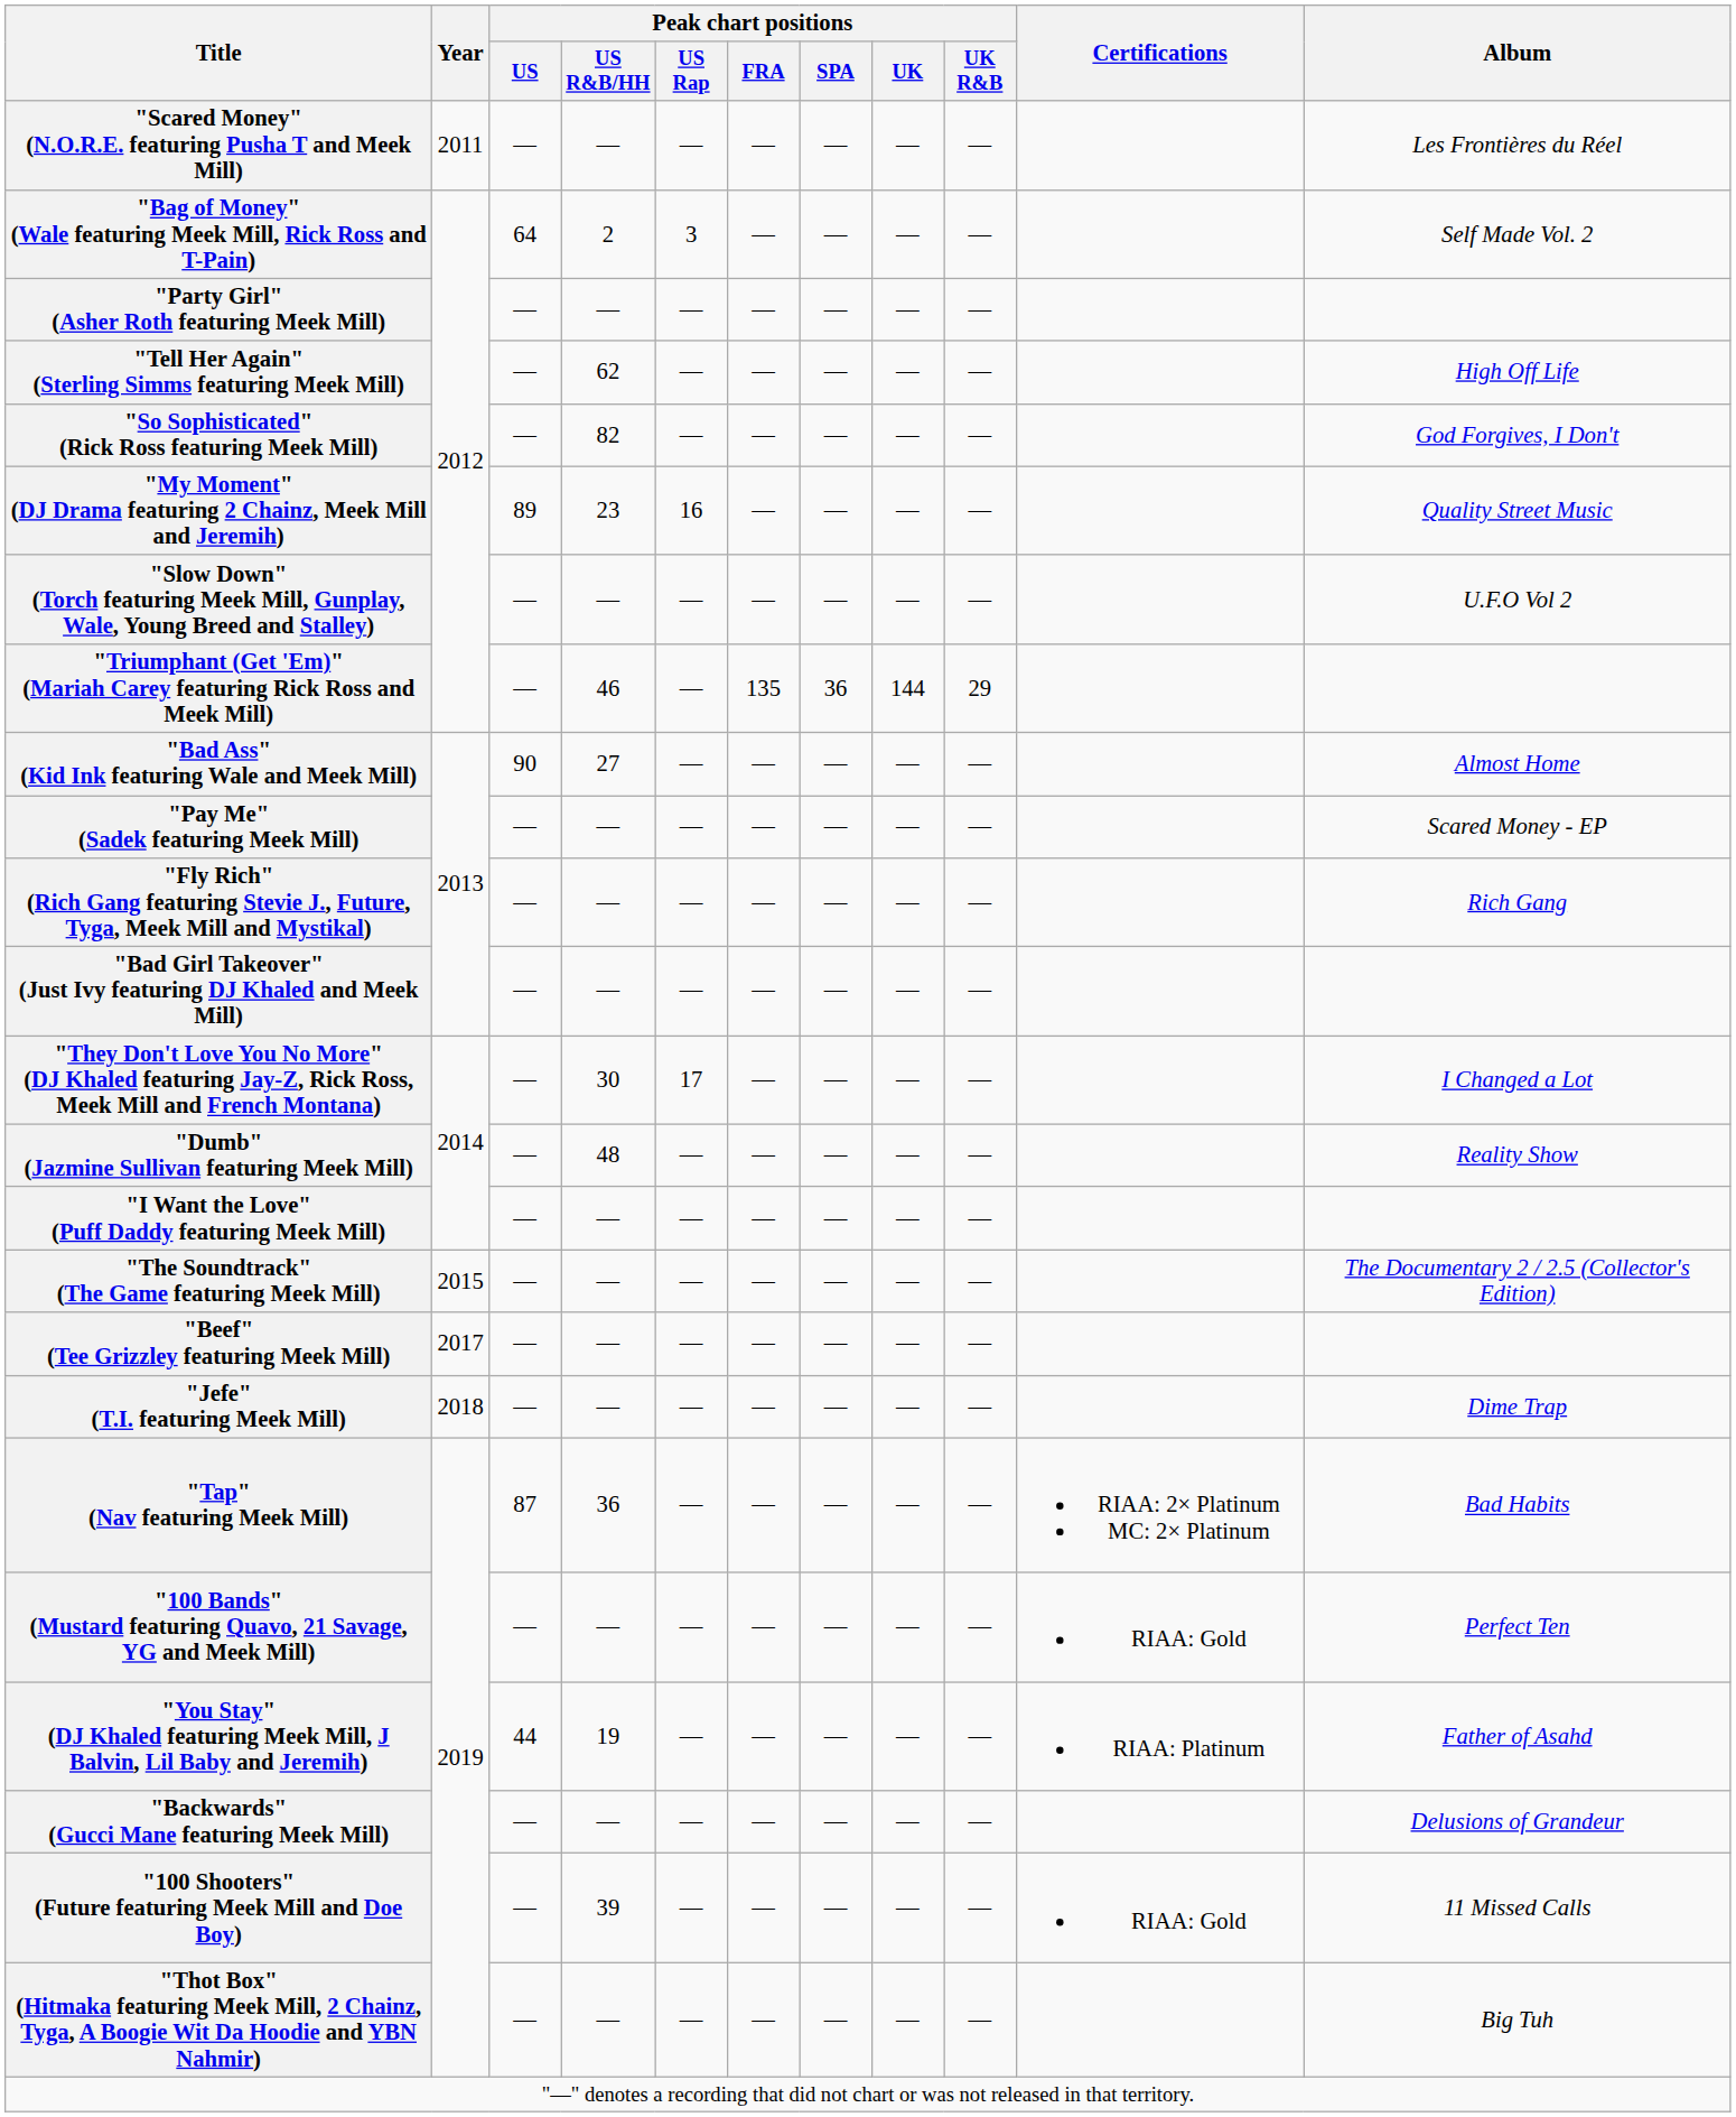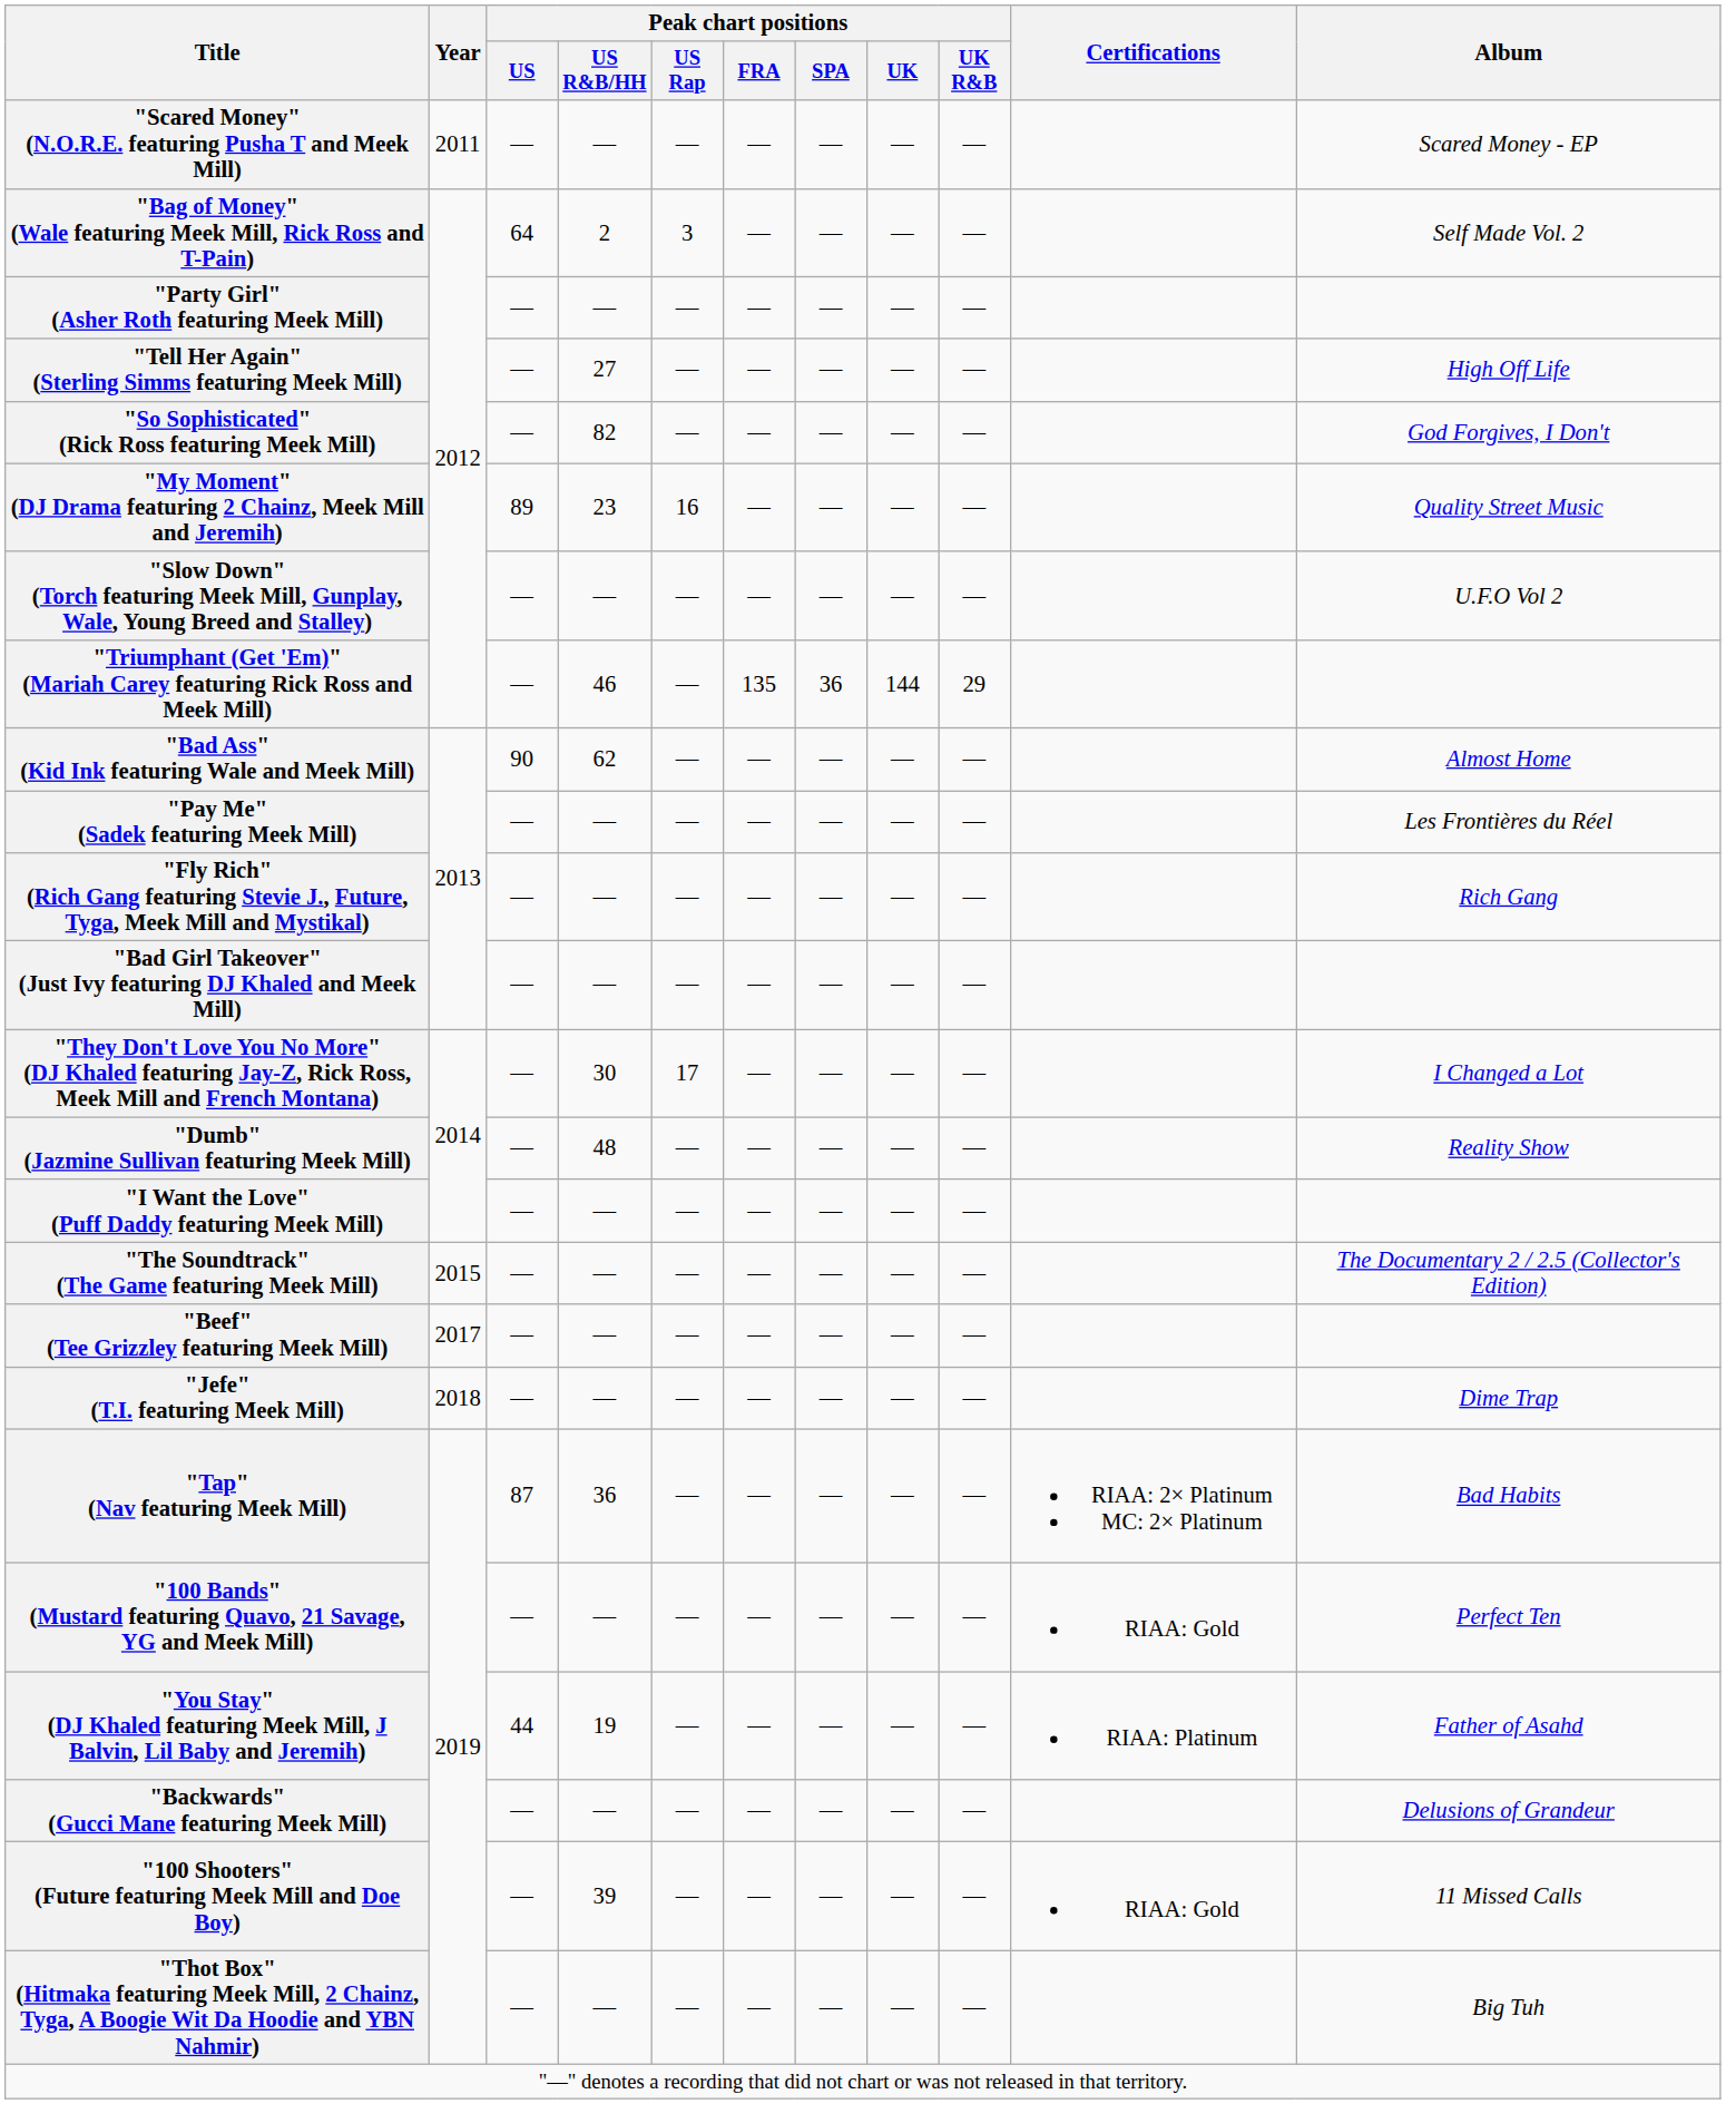 <table class="wikitable plainrowheaders" style="text-align:center;" border="1">
 <tr>
 <th scope="col" rowspan="2" style="width:18em;">Title</th>
 <th scope="col" rowspan="2" style="width:1em;">Year</th>
 <th scope="col" colspan="7">Peak chart positions</th>
 <th scope="col" rowspan="2" style="width:12em;"><a href='#'>Certifications</a></th>
 <th scope="col" rowspan="2" style="width:18em;">Album</th>
 </tr>
 <tr>
 <th scope="col" style="width:3em;font-size:90%;"><a href='#'>US</a><br></th>
 <th scope="col" style="width:3em;font-size:90%;"><a href='#'>US<br>R&B/HH</a><br></th>
 <th scope="col" style="width:3em;font-size:90%;"><a href='#'>US<br>Rap</a><br></th>
 <th scope="col" style="width:3em;font-size:90%;"><a href='#'>FRA</a><br></th>
 <th scope="col" style="width:3em;font-size:90%;"><a href='#'>SPA</a><br></th>
 <th scope="col" style="width:3em;font-size:90%;"><a href='#'>UK</a><br></th>
 <th scope="col" style="width:3em;font-size:90%;"><a href='#'>UK<br>R&B</a><br></th>
 </tr>
 <tr>
 <th scope="row">"Scared Money"<br><span>(<a href='#'>N.O.R.E.</a> featuring <a href='#'>Pusha T</a> and Meek Mill)</span></th>
 <td>2011</td>
 <td>—</td>
 <td>—</td>
 <td>—</td>
 <td>—</td>
 <td>—</td>
 <td>—</td>
 <td>—</td>
 <td></td>
-<td><em>Les Frontières du Réel</em></td>
+<td><em>Scared Money - EP</em></td>
 </tr>
 <tr>
 <th scope="row">"<a href='#'>Bag of Money</a>"<br><span>(<a href='#'>Wale</a> featuring Meek Mill, <a href='#'>Rick Ross</a> and <a href='#'>T-Pain</a>)</span></th>
 <td rowspan="7">2012</td>
 <td>64</td>
 <td>2</td>
 <td>3</td>
 <td>—</td>
 <td>—</td>
 <td>—</td>
 <td>—</td>
 <td></td>
 <td><em>Self Made Vol. 2</em></td>
 </tr>
 <tr>
 <th scope="row">"Party Girl"<br><span>(<a href='#'>Asher Roth</a> featuring Meek Mill)</span></th>
 <td>—</td>
 <td>—</td>
 <td>—</td>
 <td>—</td>
 <td>—</td>
 <td>—</td>
 <td>—</td>
 <td></td>
 <td></td>
 </tr>
 <tr>
 <th scope="row">"Tell Her Again"<br><span>(<a href='#'>Sterling Simms</a> featuring Meek Mill)</span></th>
 <td>—</td>
-<td>62</td>
+<td>27</td>
 <td>—</td>
 <td>—</td>
 <td>—</td>
 <td>—</td>
 <td>—</td>
 <td></td>
 <td><em><a href='#'>High Off Life</a></em></td>
 </tr>
 <tr>
 <th scope="row">"<a href='#'>So Sophisticated</a>"<br><span>(Rick Ross featuring Meek Mill)</span></th>
 <td>—</td>
 <td>82</td>
 <td>—</td>
 <td>—</td>
 <td>—</td>
 <td>—</td>
 <td>—</td>
 <td></td>
 <td><em><a href='#'>God Forgives, I Don't</a></em></td>
 </tr>
 <tr>
 <th scope="row">"<a href='#'>My Moment</a>"<br><span>(<a href='#'>DJ Drama</a> featuring <a href='#'>2 Chainz</a>, Meek Mill and <a href='#'>Jeremih</a>)</span></th>
 <td>89</td>
 <td>23</td>
 <td>16</td>
 <td>—</td>
 <td>—</td>
 <td>—</td>
 <td>—</td>
 <td></td>
 <td><em><a href='#'>Quality Street Music</a></em></td>
 </tr>
 <tr>
 <th scope="row">"Slow Down"<br><span>(<a href='#'>Torch</a> featuring Meek Mill, <a href='#'>Gunplay</a>, <a href='#'>Wale</a>, Young Breed and <a href='#'>Stalley</a>)</span></th>
 <td>—</td>
 <td>—</td>
 <td>—</td>
 <td>—</td>
 <td>—</td>
 <td>—</td>
 <td>—</td>
 <td></td>
 <td><em>U.F.O Vol 2</em></td>
 </tr>
 <tr>
 <th scope="row">"<a href='#'>Triumphant (Get 'Em)</a>"<br><span>(<a href='#'>Mariah Carey</a> featuring Rick Ross and Meek Mill)</span></th>
 <td>—</td>
 <td>46</td>
 <td>—</td>
 <td>135</td>
 <td>36</td>
 <td>144</td>
 <td>29</td>
 <td></td>
 <td></td>
 </tr>
 <tr>
 <th scope="row">"<a href='#'>Bad Ass</a>"<br><span>(<a href='#'>Kid Ink</a> featuring Wale and Meek Mill)</span></th>
 <td rowspan="4">2013</td>
 <td>90</td>
-<td>27</td>
+<td>62</td>
 <td>—</td>
 <td>—</td>
 <td>—</td>
 <td>—</td>
 <td>—</td>
 <td></td>
 <td><em><a href='#'>Almost Home</a></em></td>
 </tr>
 <tr>
 <th scope="row">"Pay Me"<br><span>(<a href='#'>Sadek</a> featuring Meek Mill)</span></th>
 <td>—</td>
 <td>—</td>
 <td>—</td>
 <td>—</td>
 <td>—</td>
 <td>—</td>
 <td>—</td>
 <td></td>
-<td><em>Scared Money - EP</em></td>
+<td><em>Les Frontières du Réel</em></td>
 </tr>
 <tr>
 <th scope="row">"Fly Rich"<br><span>(<a href='#'>Rich Gang</a> featuring <a href='#'>Stevie J.</a>, <a href='#'>Future</a>, <a href='#'>Tyga</a>, Meek Mill and <a href='#'>Mystikal</a>)</span></th>
 <td>—</td>
 <td>—</td>
 <td>—</td>
 <td>—</td>
 <td>—</td>
 <td>—</td>
 <td>—</td>
 <td></td>
 <td><em><a href='#'>Rich Gang</a></em></td>
 </tr>
 <tr>
 <th scope="row">"Bad Girl Takeover"<br><span>(Just Ivy featuring <a href='#'>DJ Khaled</a> and Meek Mill)</span></th>
 <td>—</td>
 <td>—</td>
 <td>—</td>
 <td>—</td>
 <td>—</td>
 <td>—</td>
 <td>—</td>
 <td></td>
 <td></td>
 </tr>
 <tr>
 <th scope="row">"<a href='#'>They Don't Love You No More</a>"<br><span>(<a href='#'>DJ Khaled</a> featuring <a href='#'>Jay-Z</a>, Rick Ross, Meek Mill and <a href='#'>French Montana</a>)</span></th>
 <td rowspan="3">2014</td>
 <td>—</td>
 <td>30</td>
 <td>17</td>
 <td>—</td>
 <td>—</td>
 <td>—</td>
 <td>—</td>
 <td></td>
 <td><em><a href='#'>I Changed a Lot</a></em></td>
 </tr>
 <tr>
 <th scope="row">"Dumb"<br><span>(<a href='#'>Jazmine Sullivan</a> featuring Meek Mill)</span></th>
 <td>—</td>
 <td>48</td>
 <td>—</td>
 <td>—</td>
 <td>—</td>
 <td>—</td>
 <td>—</td>
 <td></td>
 <td><em><a href='#'>Reality Show</a></em></td>
 </tr>
 <tr>
 <th scope="row">"I Want the Love"<br><span>(<a href='#'>Puff Daddy</a> featuring Meek Mill)</span></th>
 <td>—</td>
 <td>—</td>
 <td>—</td>
 <td>—</td>
 <td>—</td>
 <td>—</td>
 <td>—</td>
 <td></td>
 <td></td>
 </tr>
 <tr>
 <th scope="row">"The Soundtrack"<br><span>(<a href='#'>The Game</a> featuring Meek Mill)</span></th>
 <td>2015</td>
 <td>—</td>
 <td>—</td>
 <td>—</td>
 <td>—</td>
 <td>—</td>
 <td>—</td>
 <td>—</td>
 <td></td>
 <td><em><a href='#'>The Documentary 2 / 2.5 (Collector's Edition)</a></em></td>
 </tr>
 <tr>
 <th scope="row">"Beef"<br><span>(<a href='#'>Tee Grizzley</a> featuring Meek Mill)</span></th>
 <td>2017</td>
 <td>—</td>
 <td>—</td>
 <td>—</td>
 <td>—</td>
 <td>—</td>
 <td>—</td>
 <td>—</td>
 <td></td>
 <td></td>
 </tr>
 <tr>
 <th scope="row">"Jefe"<br><span>(<a href='#'>T.I.</a> featuring Meek Mill)</span></th>
 <td>2018</td>
 <td>—</td>
 <td>—</td>
 <td>—</td>
 <td>—</td>
 <td>—</td>
 <td>—</td>
 <td>—</td>
 <td></td>
 <td><em><a href='#'>Dime Trap</a></em></td>
 </tr>
 <tr>
 <th scope="row">"<a href='#'>Tap</a>"<br><span>(<a href='#'>Nav</a> featuring Meek Mill)</span></th>
 <td rowspan=6>2019</td>
 <td>87</td>
 <td>36</td>
 <td>—</td>
 <td>—</td>
 <td>—</td>
 <td>—</td>
 <td>—</td>
 <td><br><ul><li>RIAA: 2× Platinum</li><li>MC: 2× Platinum</li></ul></td>
 <td><em><a href='#'>Bad Habits</a></em></td>
 </tr>
 <tr>
 <th scope="row">"<a href='#'>100 Bands</a>"<br><span>(<a href='#'>Mustard</a> featuring <a href='#'>Quavo</a>, <a href='#'>21 Savage</a>, <a href='#'>YG</a> and Meek Mill)</span></th>
 <td>—</td>
 <td>—</td>
 <td>—</td>
 <td>—</td>
 <td>—</td>
 <td>—</td>
 <td>—</td>
 <td><br><ul><li>RIAA: Gold</li></ul></td>
 <td><em><a href='#'>Perfect Ten</a></em></td>
 </tr>
 <tr>
 <th scope="row">"<a href='#'>You Stay</a>"<br><span>(<a href='#'>DJ Khaled</a> featuring Meek Mill, <a href='#'>J Balvin</a>, <a href='#'>Lil Baby</a> and <a href='#'>Jeremih</a>)</span></th>
 <td>44</td>
 <td>19</td>
 <td>—</td>
 <td>—</td>
 <td>—</td>
 <td>—</td>
 <td>—</td>
 <td><br><ul><li>RIAA: Platinum</li></ul></td>
 <td><em><a href='#'>Father of Asahd</a></em></td>
 </tr>
 <tr>
 <th scope="row">"Backwards"<br><span>(<a href='#'>Gucci Mane</a> featuring Meek Mill)</span></th>
 <td>—</td>
 <td>—</td>
 <td>—</td>
 <td>—</td>
 <td>—</td>
 <td>—</td>
 <td>—</td>
 <td></td>
 <td><em><a href='#'>Delusions of Grandeur</a></em></td>
 </tr>
 <tr>
 <th scope="row">"100 Shooters"<br><span>(Future featuring Meek Mill and <a href='#'>Doe Boy</a>)</span></th>
 <td>—</td>
 <td>39</td>
 <td>—</td>
 <td>—</td>
 <td>—</td>
 <td>—</td>
 <td>—</td>
 <td><br><ul><li>RIAA: Gold</li></ul></td>
 <td><em>11 Missed Calls</em></td>
 </tr>
 <tr>
 <th scope="row">"Thot Box"<br><span>(<a href='#'>Hitmaka</a> featuring Meek Mill, <a href='#'>2 Chainz</a>, <a href='#'>Tyga</a>, <a href='#'>A Boogie Wit Da Hoodie</a> and <a href='#'>YBN Nahmir</a>)</span></th>
 <td>—</td>
 <td>—</td>
 <td>—</td>
 <td>—</td>
 <td>—</td>
 <td>—</td>
 <td>—</td>
 <td></td>
 <td><em>Big Tuh</em></td>
 </tr>
 <tr>
 <td colspan="11" style="font-size:90%">"—" denotes a recording that did not chart or was not released in that territory.</td>
 </tr>
 </table>
